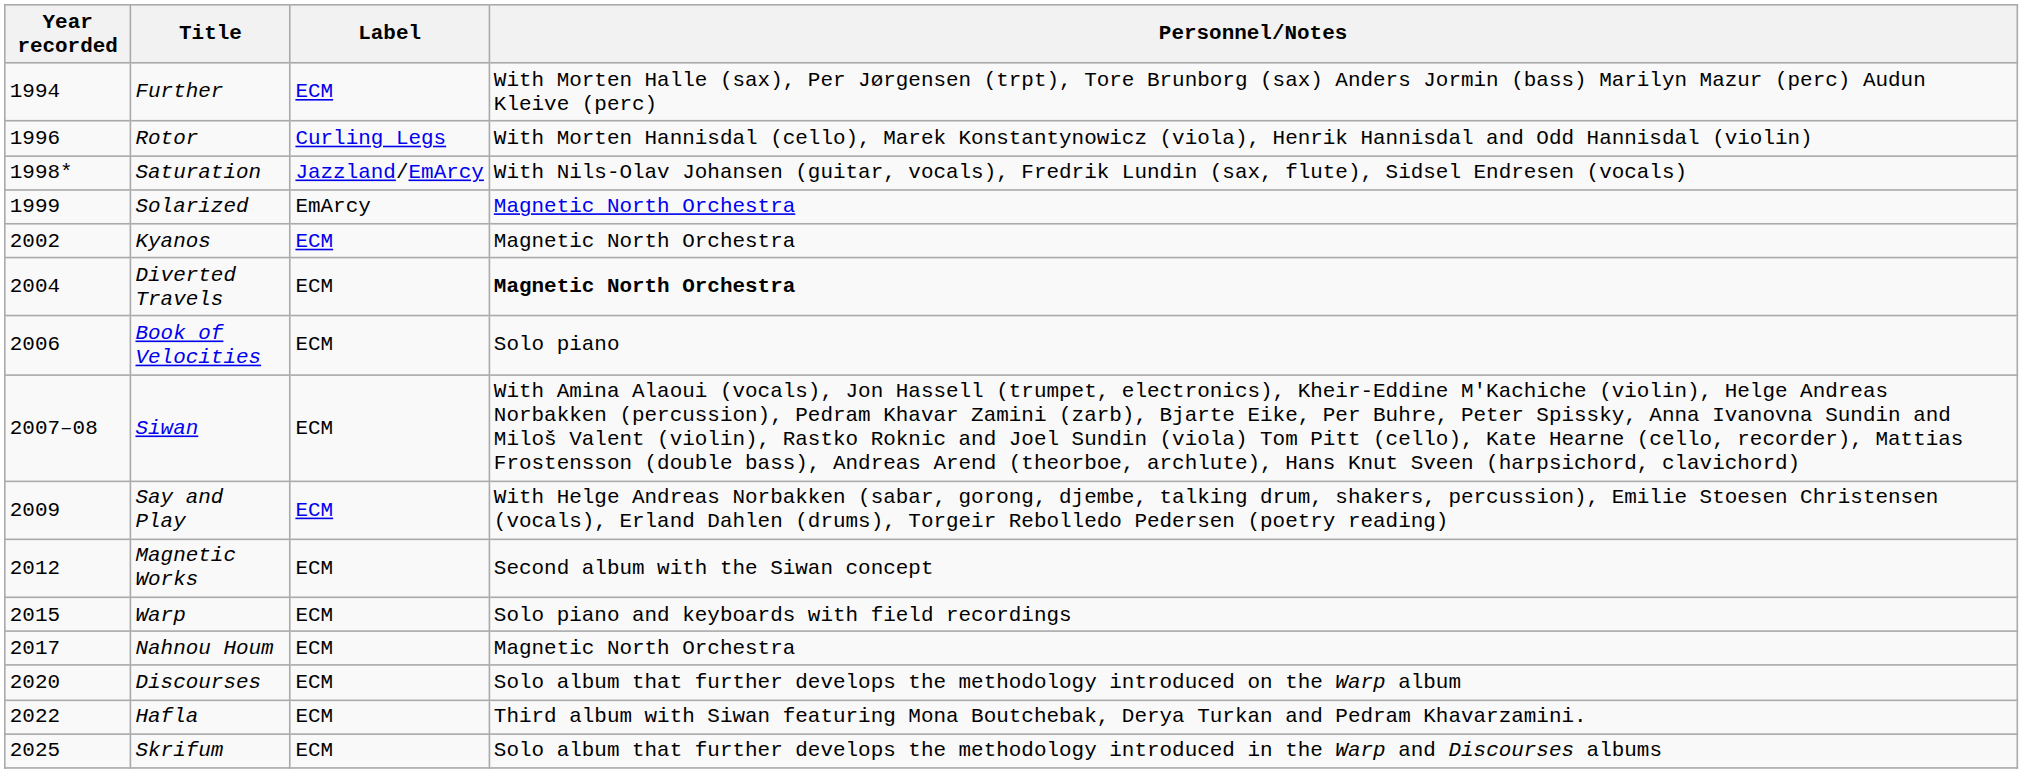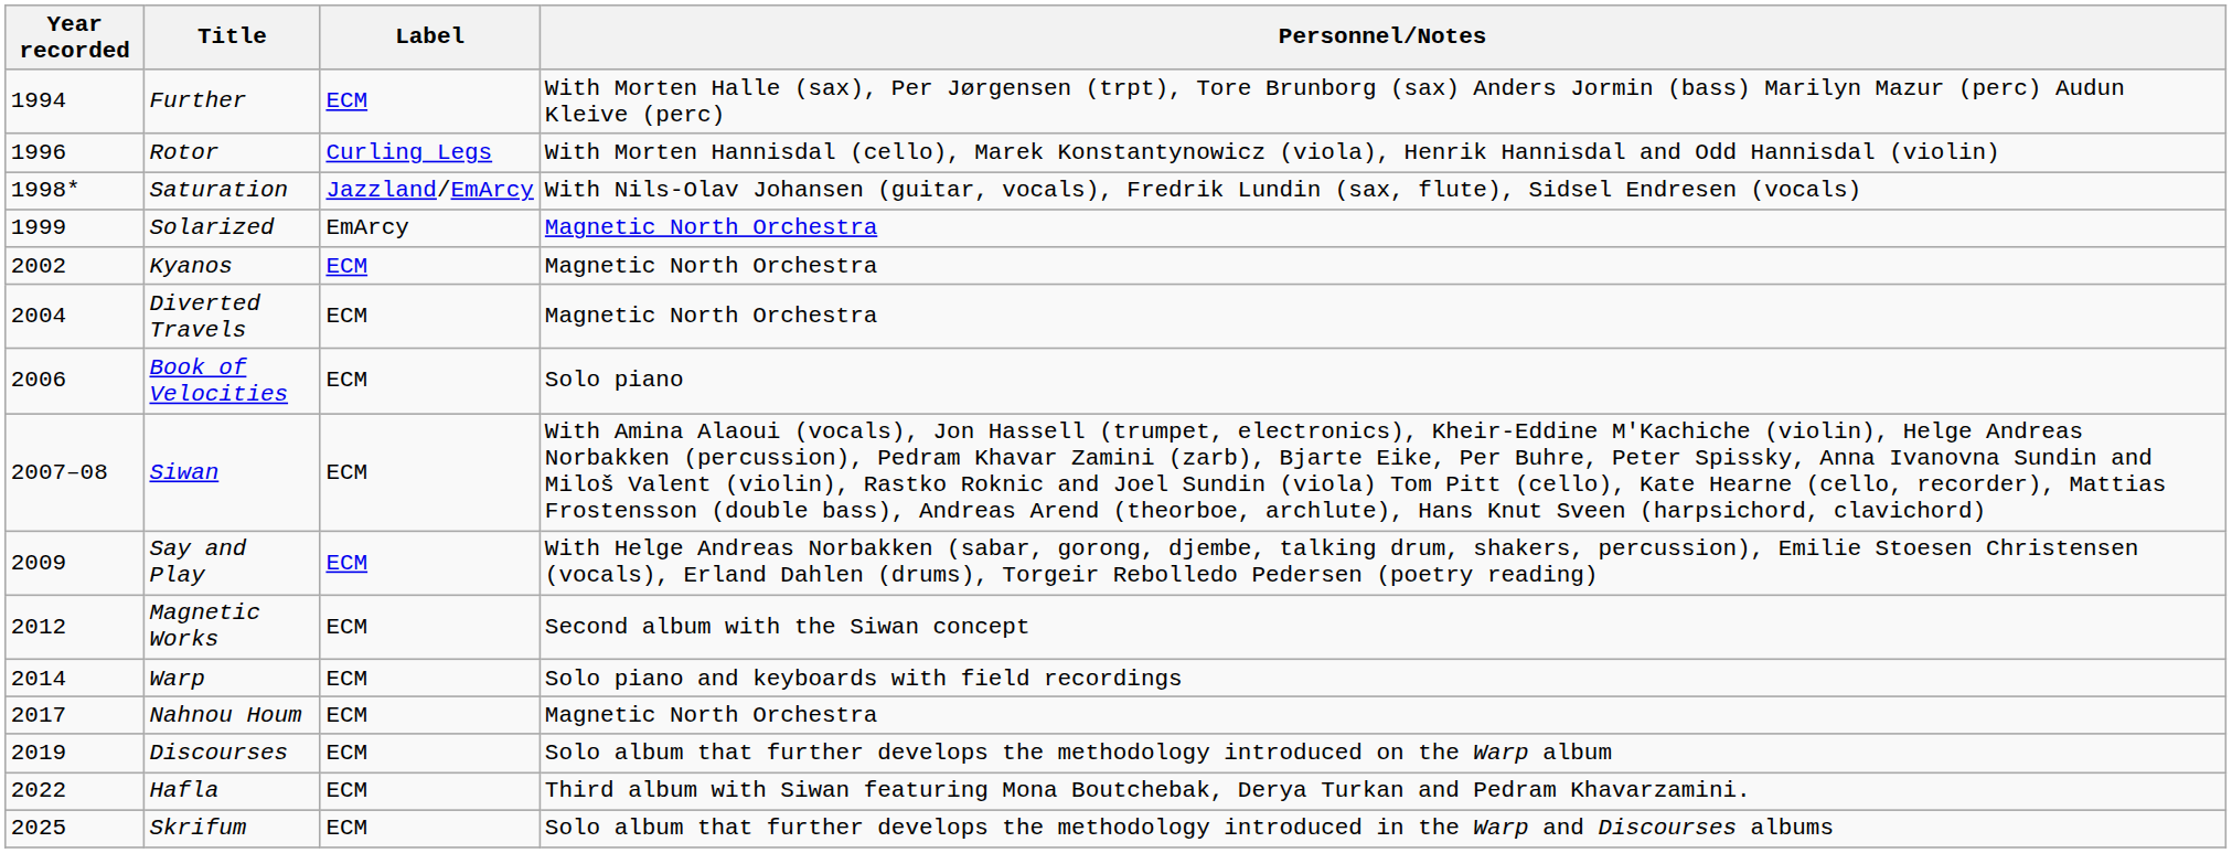 <table class="wikitable sortable">
 <tr>
 <th>Year recorded</th>
 <th>Title</th>
 <th>Label</th>
 <th>Personnel/Notes</th>
 </tr>
 <tr>
 <td>1994</td>
 <td><em>Further</em></td>
 <td><a href='#'>ECM</a></td>
 <td>With Morten Halle (sax), Per Jørgensen (trpt), Tore Brunborg (sax) Anders Jormin (bass) Marilyn Mazur (perc) Audun Kleive (perc)</td>
 </tr>
 <tr>
 <td>1996</td>
 <td><em>Rotor</em></td>
 <td><a href='#'>Curling Legs</a></td>
 <td>With Morten Hannisdal (cello), Marek Konstantynowicz (viola), Henrik Hannisdal and Odd Hannisdal (violin)</td>
 </tr>
 <tr>
 <td>1998*</td>
 <td><em>Saturation</em></td>
 <td><a href='#'>Jazzland</a>/<a href='#'>EmArcy</a></td>
 <td>With Nils-Olav Johansen (guitar, vocals), Fredrik Lundin (sax, flute), Sidsel Endresen (vocals)</td>
 </tr>
 <tr>
 <td>1999</td>
 <td><em>Solarized</em></td>
 <td>EmArcy</td>
 <td><a href='#'>Magnetic North Orchestra</a></td>
 </tr>
 <tr>
 <td>2002</td>
 <td><em>Kyanos</em></td>
 <td><a href='#'>ECM</a></td>
 <td>Magnetic North Orchestra</td>
 </tr>
 <tr>
 <td>2004</td>
 <td><em>Diverted Travels</em></td>
 <td>ECM</td>
-<td><strong>Magnetic North Orchestra</strong></td>
+<td>Magnetic North Orchestra</td>
 </tr>
 <tr>
 <td>2006</td>
 <td><em><a href='#'>Book of Velocities</a></em></td>
 <td>ECM</td>
 <td>Solo piano</td>
 </tr>
 <tr>
 <td>2007–08</td>
 <td><em><a href='#'>Siwan</a></em></td>
 <td>ECM</td>
 <td>With Amina Alaoui (vocals), Jon Hassell (trumpet, electronics), Kheir-Eddine M'Kachiche (violin), Helge Andreas Norbakken (percussion), Pedram Khavar Zamini (zarb), Bjarte Eike, Per Buhre, Peter Spissky, Anna Ivanovna Sundin and Miloš Valent (violin), Rastko Roknic and Joel Sundin (viola) Tom Pitt (cello), Kate Hearne (cello, recorder), Mattias Frostensson (double bass), Andreas Arend (theorboe, archlute), Hans Knut Sveen (harpsichord, clavichord)</td>
 </tr>
 <tr>
 <td>2009</td>
 <td><em>Say and Play</em></td>
 <td><a href='#'>ECM</a></td>
 <td>With Helge Andreas Norbakken (sabar, gorong, djembe, talking drum, shakers, percussion), Emilie Stoesen Christensen (vocals), Erland Dahlen (drums), Torgeir Rebolledo Pedersen (poetry reading)</td>
 </tr>
 <tr>
 <td>2012</td>
 <td><em>Magnetic Works</em></td>
 <td>ECM</td>
 <td>Second album with the Siwan concept</td>
 </tr>
 <tr>
-<td>2015</td>
+<td>2014</td>
 <td><em>Warp</em></td>
 <td>ECM</td>
 <td>Solo piano and keyboards with field recordings</td>
 </tr>
 <tr>
 <td>2017</td>
 <td><em>Nahnou Houm</em></td>
 <td>ECM</td>
 <td>Magnetic North Orchestra</td>
 </tr>
 <tr>
-<td>2020</td>
+<td>2019</td>
 <td><em>Discourses</em></td>
 <td>ECM</td>
 <td>Solo album that further develops the methodology introduced on the <em>Warp</em> album </td>
 </tr>
 <tr>
 <td>2022</td>
 <td><em>Hafla</em></td>
 <td>ECM</td>
 <td>Third album with Siwan featuring Mona Boutchebak, Derya Turkan and Pedram Khavarzamini.</td>
 </tr>
 <tr>
 <td>2025</td>
 <td><em>Skrifum</em></td>
 <td>ECM</td>
 <td>Solo album that further develops the methodology introduced in the <em>Warp</em> and <em>Discourses</em> albums </td>
 </tr>
 </table>
